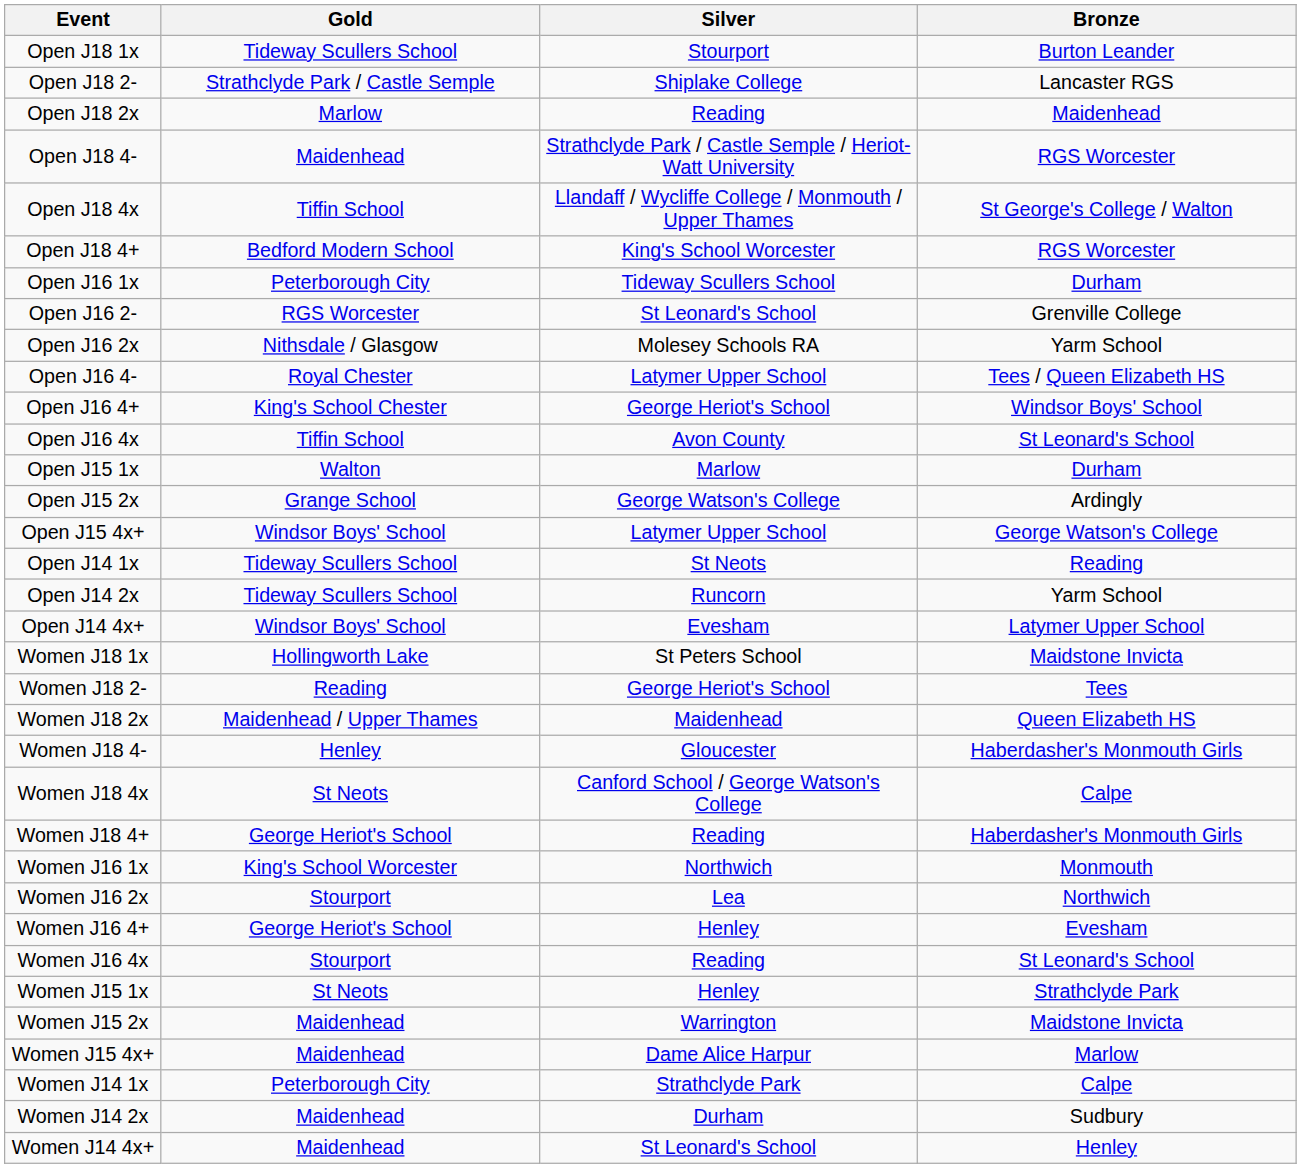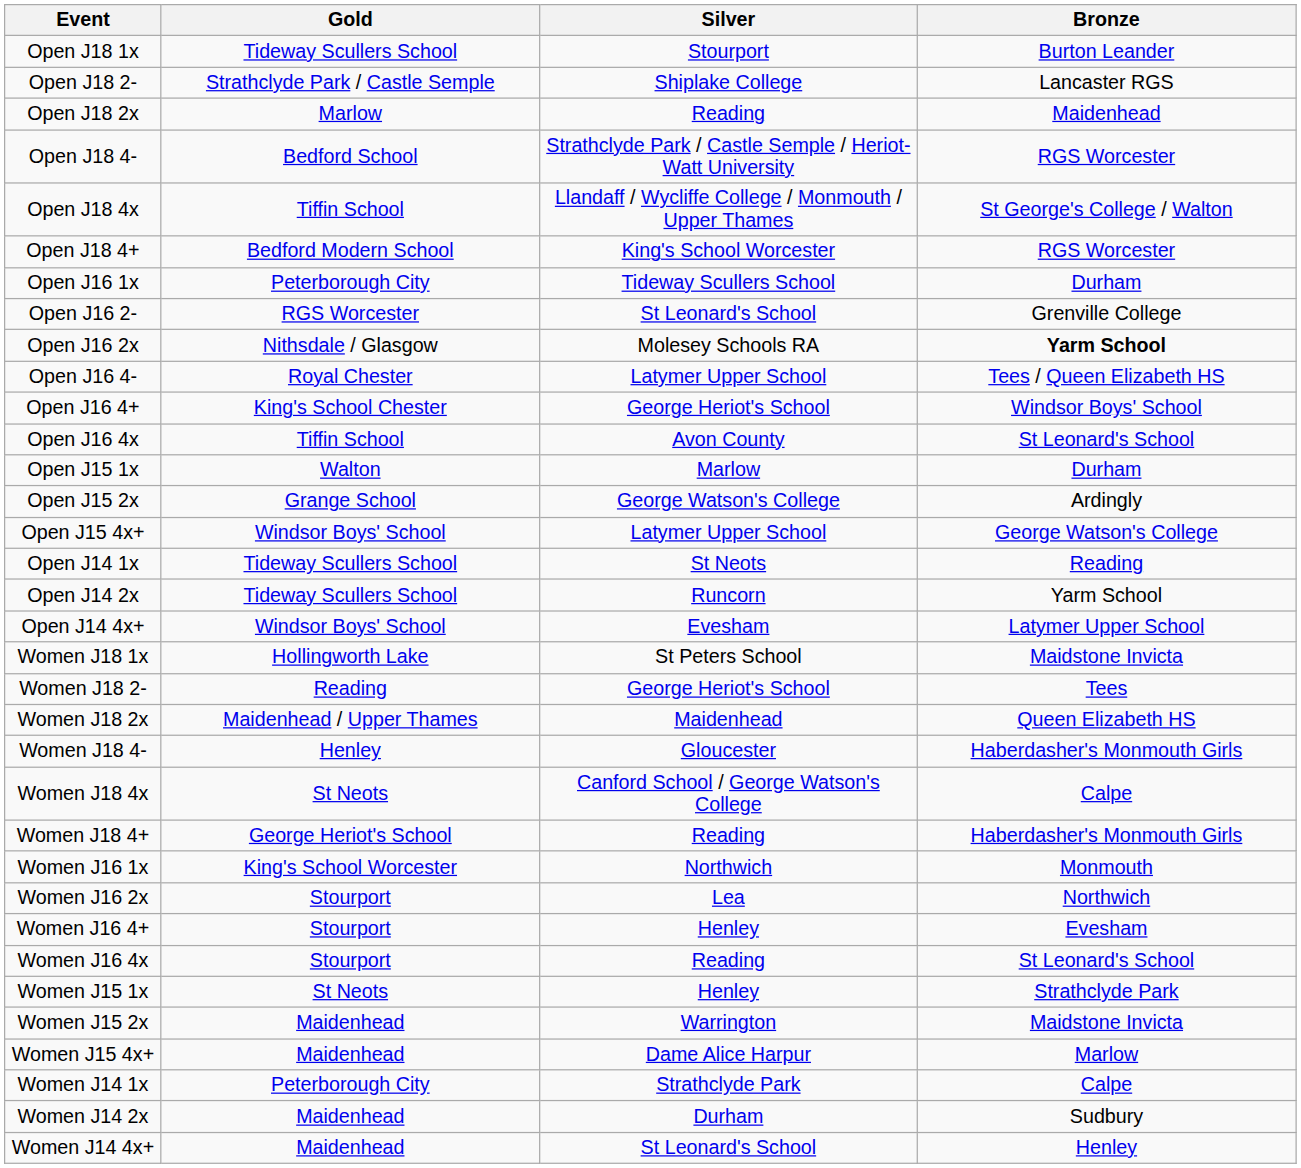 <table class="wikitable" style="text-align:center">
 <tr>
 <th width=120>Event</th>
 <th width=300>Gold</th>
 <th width=300>Silver</th>
 <th width=300>Bronze</th>
 </tr>
 <tr>
 <td>Open J18 1x</td>
 <td><a href='#'>Tideway Scullers School</a></td>
 <td><a href='#'>Stourport</a></td>
 <td><a href='#'>Burton Leander</a></td>
 </tr>
 <tr>
 <td>Open J18 2-</td>
 <td><a href='#'>Strathclyde Park</a> / <a href='#'>Castle Semple</a></td>
 <td><a href='#'>Shiplake College</a></td>
 <td>Lancaster RGS</td>
 </tr>
 <tr>
 <td>Open J18 2x</td>
 <td><a href='#'>Marlow</a></td>
 <td><a href='#'>Reading</a></td>
 <td><a href='#'>Maidenhead</a></td>
 </tr>
 <tr>
 <td>Open J18 4-</td>
-<td><a href='#'>Maidenhead</a></td>
+<td><a href='#'>Bedford School</a></td>
 <td><a href='#'>Strathclyde Park</a> / <a href='#'>Castle Semple</a> / <a href='#'>Heriot-Watt University</a></td>
 <td><a href='#'>RGS Worcester</a></td>
 </tr>
 <tr>
 <td>Open J18 4x</td>
 <td><a href='#'>Tiffin School</a></td>
 <td><a href='#'>Llandaff</a> / <a href='#'>Wycliffe College</a> / <a href='#'>Monmouth</a> / <a href='#'>Upper Thames</a></td>
 <td><a href='#'>St George's College</a> / <a href='#'>Walton</a></td>
 </tr>
 <tr>
 <td>Open J18 4+</td>
 <td><a href='#'>Bedford Modern School</a></td>
 <td><a href='#'>King's School Worcester</a></td>
 <td><a href='#'>RGS Worcester</a></td>
 </tr>
 <tr>
 <td>Open J16 1x</td>
 <td><a href='#'>Peterborough City</a></td>
 <td><a href='#'>Tideway Scullers School</a></td>
 <td><a href='#'>Durham</a></td>
 </tr>
 <tr>
 <td>Open J16 2-</td>
 <td><a href='#'>RGS Worcester</a></td>
 <td><a href='#'>St Leonard's School</a></td>
 <td>Grenville College</td>
 </tr>
 <tr>
 <td>Open J16 2x</td>
 <td><a href='#'>Nithsdale</a> / Glasgow</td>
 <td>Molesey Schools RA</td>
-<td>Yarm School</td>
+<td><strong>Yarm School</strong></td>
 </tr>
 <tr>
 <td>Open J16 4-</td>
 <td><a href='#'>Royal Chester</a></td>
 <td><a href='#'>Latymer Upper School</a></td>
 <td><a href='#'>Tees</a> / <a href='#'>Queen Elizabeth HS</a></td>
 </tr>
 <tr>
 <td>Open J16 4+</td>
 <td><a href='#'>King's School Chester</a></td>
 <td><a href='#'>George Heriot's School</a></td>
 <td><a href='#'>Windsor Boys' School</a></td>
 </tr>
 <tr>
 <td>Open J16 4x</td>
 <td><a href='#'>Tiffin School</a></td>
 <td><a href='#'>Avon County</a></td>
 <td><a href='#'>St Leonard's School</a></td>
 </tr>
 <tr>
 <td>Open J15 1x</td>
 <td><a href='#'>Walton</a></td>
 <td><a href='#'>Marlow</a></td>
 <td><a href='#'>Durham</a></td>
 </tr>
 <tr>
 <td>Open J15 2x</td>
 <td><a href='#'>Grange School</a></td>
 <td><a href='#'>George Watson's College</a></td>
 <td>Ardingly</td>
 </tr>
 <tr>
 <td>Open J15 4x+</td>
 <td><a href='#'>Windsor Boys' School</a></td>
 <td><a href='#'>Latymer Upper School</a></td>
 <td><a href='#'>George Watson's College</a></td>
 </tr>
 <tr>
 <td>Open J14 1x</td>
 <td><a href='#'>Tideway Scullers School</a></td>
 <td><a href='#'>St Neots</a></td>
 <td><a href='#'>Reading</a></td>
 </tr>
 <tr>
 <td>Open J14 2x</td>
 <td><a href='#'>Tideway Scullers School</a></td>
 <td><a href='#'>Runcorn</a></td>
 <td>Yarm School</td>
 </tr>
 <tr>
 <td>Open J14 4x+</td>
 <td><a href='#'>Windsor Boys' School</a></td>
 <td><a href='#'>Evesham</a></td>
 <td><a href='#'>Latymer Upper School</a></td>
 </tr>
 <tr>
 <td>Women J18 1x</td>
 <td><a href='#'>Hollingworth Lake</a></td>
 <td>St Peters School</td>
 <td><a href='#'>Maidstone Invicta</a></td>
 </tr>
 <tr>
 <td>Women J18 2-</td>
 <td><a href='#'>Reading</a></td>
 <td><a href='#'>George Heriot's School</a></td>
 <td><a href='#'>Tees</a></td>
 </tr>
 <tr>
 <td>Women J18 2x</td>
 <td><a href='#'>Maidenhead</a> / <a href='#'>Upper Thames</a></td>
 <td><a href='#'>Maidenhead</a></td>
 <td><a href='#'>Queen Elizabeth HS</a></td>
 </tr>
 <tr>
 <td>Women J18 4-</td>
 <td><a href='#'>Henley</a></td>
 <td><a href='#'>Gloucester</a></td>
 <td><a href='#'>Haberdasher's Monmouth Girls</a></td>
 </tr>
 <tr>
 <td>Women J18 4x</td>
 <td><a href='#'>St Neots</a></td>
 <td><a href='#'>Canford School</a> / <a href='#'>George Watson's College</a></td>
 <td><a href='#'>Calpe</a></td>
 </tr>
 <tr>
 <td>Women J18 4+</td>
 <td><a href='#'>George Heriot's School</a></td>
 <td><a href='#'>Reading</a></td>
 <td><a href='#'>Haberdasher's Monmouth Girls</a></td>
 </tr>
 <tr>
 <td>Women J16 1x</td>
 <td><a href='#'>King's School Worcester</a></td>
 <td><a href='#'>Northwich</a></td>
 <td><a href='#'>Monmouth</a></td>
 </tr>
 <tr>
 <td>Women J16 2x</td>
 <td><a href='#'>Stourport</a></td>
 <td><a href='#'>Lea</a></td>
 <td><a href='#'>Northwich</a></td>
 </tr>
 <tr>
 <td>Women J16 4+</td>
-<td><a href='#'>George Heriot's School</a></td>
+<td><a href='#'>Stourport</a></td>
 <td><a href='#'>Henley</a></td>
 <td><a href='#'>Evesham</a></td>
 </tr>
 <tr>
 <td>Women J16 4x</td>
 <td><a href='#'>Stourport</a></td>
 <td><a href='#'>Reading</a></td>
 <td><a href='#'>St Leonard's School</a></td>
 </tr>
 <tr>
 <td>Women J15 1x</td>
 <td><a href='#'>St Neots</a></td>
 <td><a href='#'>Henley</a></td>
 <td><a href='#'>Strathclyde Park</a></td>
 </tr>
 <tr>
 <td>Women J15 2x</td>
 <td><a href='#'>Maidenhead</a></td>
 <td><a href='#'>Warrington</a></td>
 <td><a href='#'>Maidstone Invicta</a></td>
 </tr>
 <tr>
 <td>Women J15 4x+</td>
 <td><a href='#'>Maidenhead</a></td>
 <td><a href='#'>Dame Alice Harpur</a></td>
 <td><a href='#'>Marlow</a></td>
 </tr>
 <tr>
 <td>Women J14 1x</td>
 <td><a href='#'>Peterborough City</a></td>
 <td><a href='#'>Strathclyde Park</a></td>
 <td><a href='#'>Calpe</a></td>
 </tr>
 <tr>
 <td>Women J14 2x</td>
 <td><a href='#'>Maidenhead</a></td>
 <td><a href='#'>Durham</a></td>
 <td>Sudbury</td>
 </tr>
 <tr>
 <td>Women J14 4x+</td>
 <td><a href='#'>Maidenhead</a></td>
 <td><a href='#'>St Leonard's School</a></td>
 <td><a href='#'>Henley</a></td>
 </tr>
 </table>
